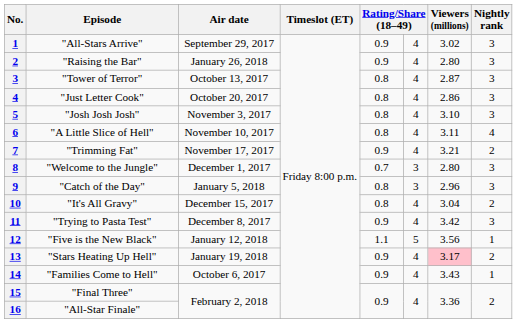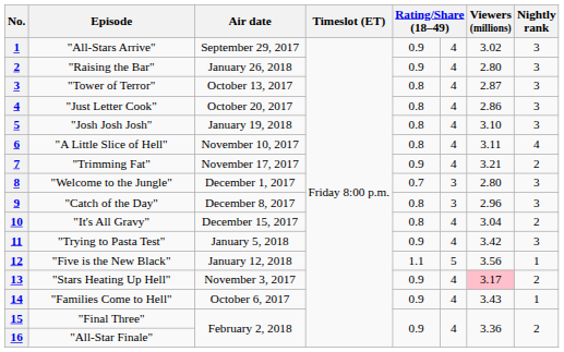 <table class="wikitable" style="text-align:center;">
 <tr>
 <th>No.</th>
 <th style="width:30%;">Episode</th>
 <th style="width:20%;">Air date</th>
 <th>Timeslot (ET)</th>
 <th colspan=2><a href='#'>Rating/Share</a><br>(18–49)</th>
 <th>Viewers<br><small>(millions)</small></th>
 <th>Nightly<br>rank</th>
 </tr>
 <tr>
 <th><a href='#'>1</a></th>
 <td>"All-Stars Arrive"</td>
 <td>September 29, 2017</td>
 <td rowspan="16">Friday 8:00 p.m.</td>
 <td>0.9</td>
 <td>4</td>
 <td>3.02</td>
 <td>3</td>
 </tr>
 <tr>
 <th><a href='#'>2</a></th>
 <td>"Raising the Bar"</td>
 <td>January 26, 2018</td>
 <td>0.9</td>
 <td>4</td>
 <td>2.80</td>
 <td>3</td>
 </tr>
 <tr>
 <th><a href='#'>3</a></th>
 <td>"Tower of Terror"</td>
 <td>October 13, 2017</td>
 <td>0.8</td>
 <td>4</td>
 <td>2.87</td>
 <td>3</td>
 </tr>
 <tr>
 <th><a href='#'>4</a></th>
 <td>"Just Letter Cook"</td>
 <td>October 20, 2017</td>
 <td>0.8</td>
 <td>4</td>
 <td>2.86</td>
 <td>3</td>
 </tr>
 <tr>
 <th><a href='#'>5</a></th>
 <td>"Josh Josh Josh"</td>
-<td>November 3, 2017</td>
+<td>January 19, 2018</td>
 <td>0.8</td>
 <td>4</td>
 <td>3.10</td>
 <td>3</td>
 </tr>
 <tr>
 <th><a href='#'>6</a></th>
 <td>"A Little Slice of Hell"</td>
 <td>November 10, 2017</td>
 <td>0.8</td>
 <td>4</td>
 <td>3.11</td>
 <td>4</td>
 </tr>
 <tr>
 <th><a href='#'>7</a></th>
 <td>"Trimming Fat"</td>
 <td>November 17, 2017</td>
 <td>0.9</td>
 <td>4</td>
 <td>3.21</td>
 <td>2</td>
 </tr>
 <tr>
 <th><a href='#'>8</a></th>
 <td>"Welcome to the Jungle"</td>
 <td>December 1, 2017</td>
 <td>0.7</td>
 <td>3</td>
 <td>2.80</td>
 <td>3</td>
 </tr>
 <tr>
 <th><a href='#'>9</a></th>
 <td>"Catch of the Day"</td>
-<td>January 5, 2018</td>
+<td>December 8, 2017</td>
 <td>0.8</td>
 <td>3</td>
 <td>2.96</td>
 <td>3</td>
 </tr>
 <tr>
 <th><a href='#'>10</a></th>
 <td>"It's All Gravy"</td>
 <td>December 15, 2017</td>
 <td>0.8</td>
 <td>4</td>
 <td>3.04</td>
 <td>2</td>
 </tr>
 <tr>
 <th><a href='#'>11</a></th>
 <td>"Trying to Pasta Test"</td>
-<td>December 8, 2017</td>
+<td>January 5, 2018</td>
 <td>0.9</td>
 <td>4</td>
 <td>3.42</td>
 <td>3</td>
 </tr>
 <tr>
 <th><a href='#'>12</a></th>
 <td>"Five is the New Black"</td>
 <td>January 12, 2018</td>
 <td>1.1</td>
 <td>5</td>
 <td>3.56</td>
 <td>1</td>
 </tr>
 <tr>
 <th><a href='#'>13</a></th>
 <td>"Stars Heating Up Hell"</td>
-<td>January 19, 2018</td>
+<td>November 3, 2017</td>
 <td>0.9</td>
 <td>4</td>
 <td style="background: pink;">3.17</td>
 <td>2</td>
 </tr>
 <tr>
 <th><a href='#'>14</a></th>
 <td>"Families Come to Hell"</td>
 <td>October 6, 2017</td>
 <td>0.9</td>
 <td>4</td>
 <td>3.43</td>
 <td>1</td>
 </tr>
 <tr>
 <th><a href='#'>15</a></th>
 <td>"Final Three"</td>
 <td rowspan="2">February 2, 2018</td>
 <td rowspan="2">0.9</td>
 <td rowspan="2">4</td>
 <td rowspan="2">3.36</td>
 <td rowspan="2">2</td>
 </tr>
 <tr>
 <th><a href='#'>16</a></th>
 <td>"All-Star Finale"</td>
 </tr>
 </table>
